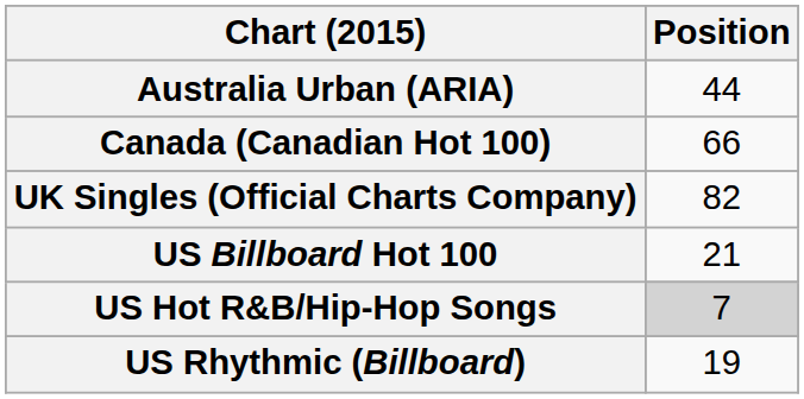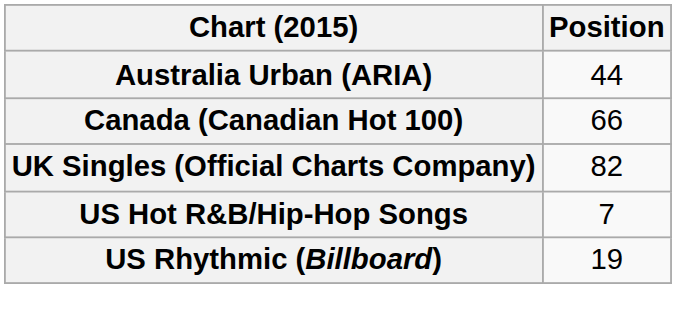 <table class="wikitable sortable plainrowheaders" style="text-align:center">
 <tr>
 <th scope="col">Chart (2015)</th>
 <th scope="col">Position</th>
 </tr>
 <tr>
 <th scope="row">Australia Urban (ARIA)</th>
 <td align="center">44</td>
 </tr>
 <tr>
 <th scope="row">Canada (Canadian Hot 100)</th>
 <td>66</td>
 </tr>
 <tr>
 <th scope="row">UK Singles (Official Charts Company)</th>
 <td>82</td>
 </tr>
 <tr>
-<th scope="row">US <em>Billboard</em> Hot 100</th>
-<td>21</td>
-</tr>
-<tr>
 <th scope="row">US Hot R&B/Hip-Hop Songs</th>
-<td style="background: lightgrey;">7</td>
+<td>7</td>
 </tr>
 <tr>
 <th scope="row">US Rhythmic (<em>Billboard</em>)</th>
 <td>19</td>
 </tr>
 </table>
